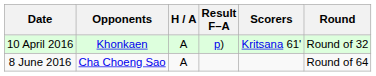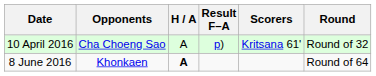 <table class="wikitable" style="text-align:center">
 <tr>
 <th>Date</th>
 <th>Opponents</th>
 <th>H / A</th>
 <th>Result<br>F–A</th>
 <th>Scorers</th>
 <th>Round</th>
 </tr>
 <tr bgcolor="#ddffdd">
 <td>10 April 2016</td>
-<td><a href='#'>Khonkaen</a></td>
+<td><a href='#'>Cha Choeng Sao</a></td>
 <td>A</td>
 <td><a href='#'>p</a>)</td>
 <td><a href='#'>Kritsana</a> 61'</td>
 <td>Round of 32</td>
 </tr>
 <tr bgcolor=>
 <td>8 June 2016</td>
-<td><a href='#'>Cha Choeng Sao</a></td>
-<td>A</td>
+<td><a href='#'>Khonkaen</a></td>
+<td><strong>A</strong></td>
 <td></td>
 <td></td>
 <td>Round of 64</td>
 </tr>
 </table>
